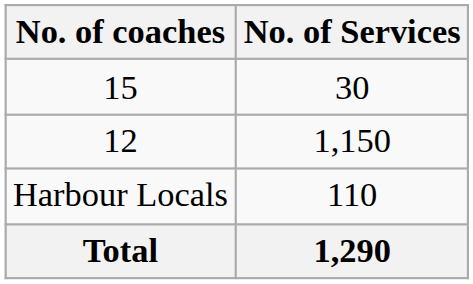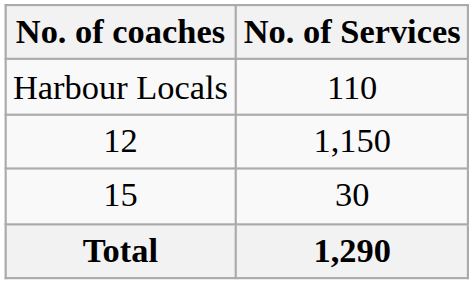 <table style="margin:0 auto; text-align:center;" class="wikitable">
 <tr>
 <th>No. of coaches</th>
 <th>No. of Services</th>
 </tr>
 <tr>
-<td>15</td>
-<td>30</td>
+<td>Harbour Locals</td>
+<td>110</td>
 </tr>
 <tr>
 <td>12</td>
 <td>1,150</td>
 </tr>
 <tr>
-<td>Harbour Locals</td>
-<td>110</td>
+<td>15</td>
+<td>30</td>
 </tr>
 <tr>
 <th>Total</th>
 <th>1,290</th>
 </tr>
 </table>
